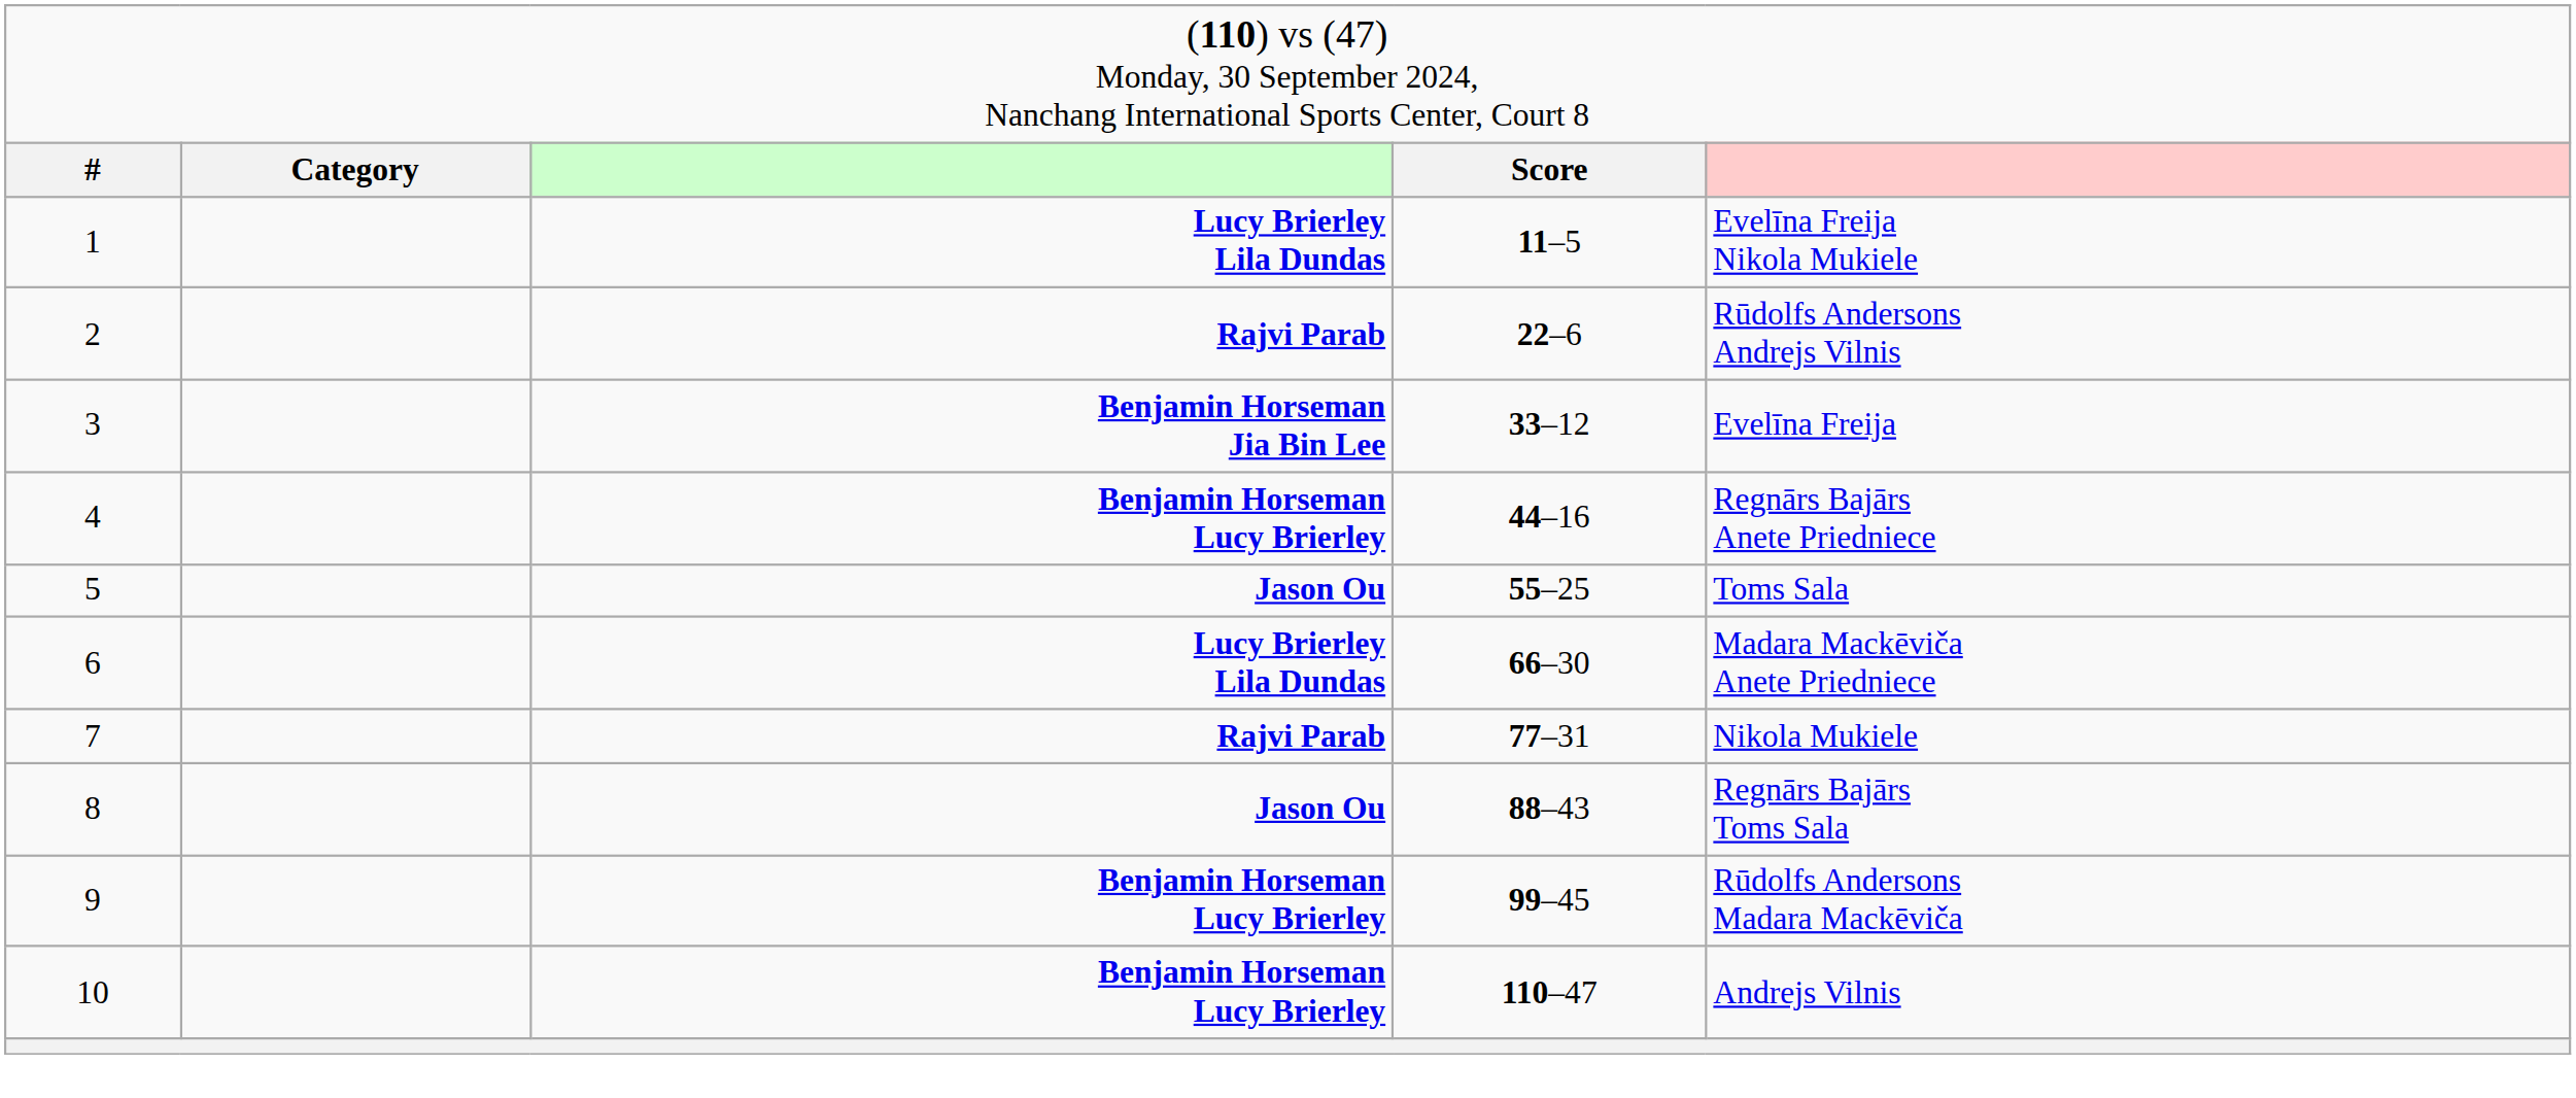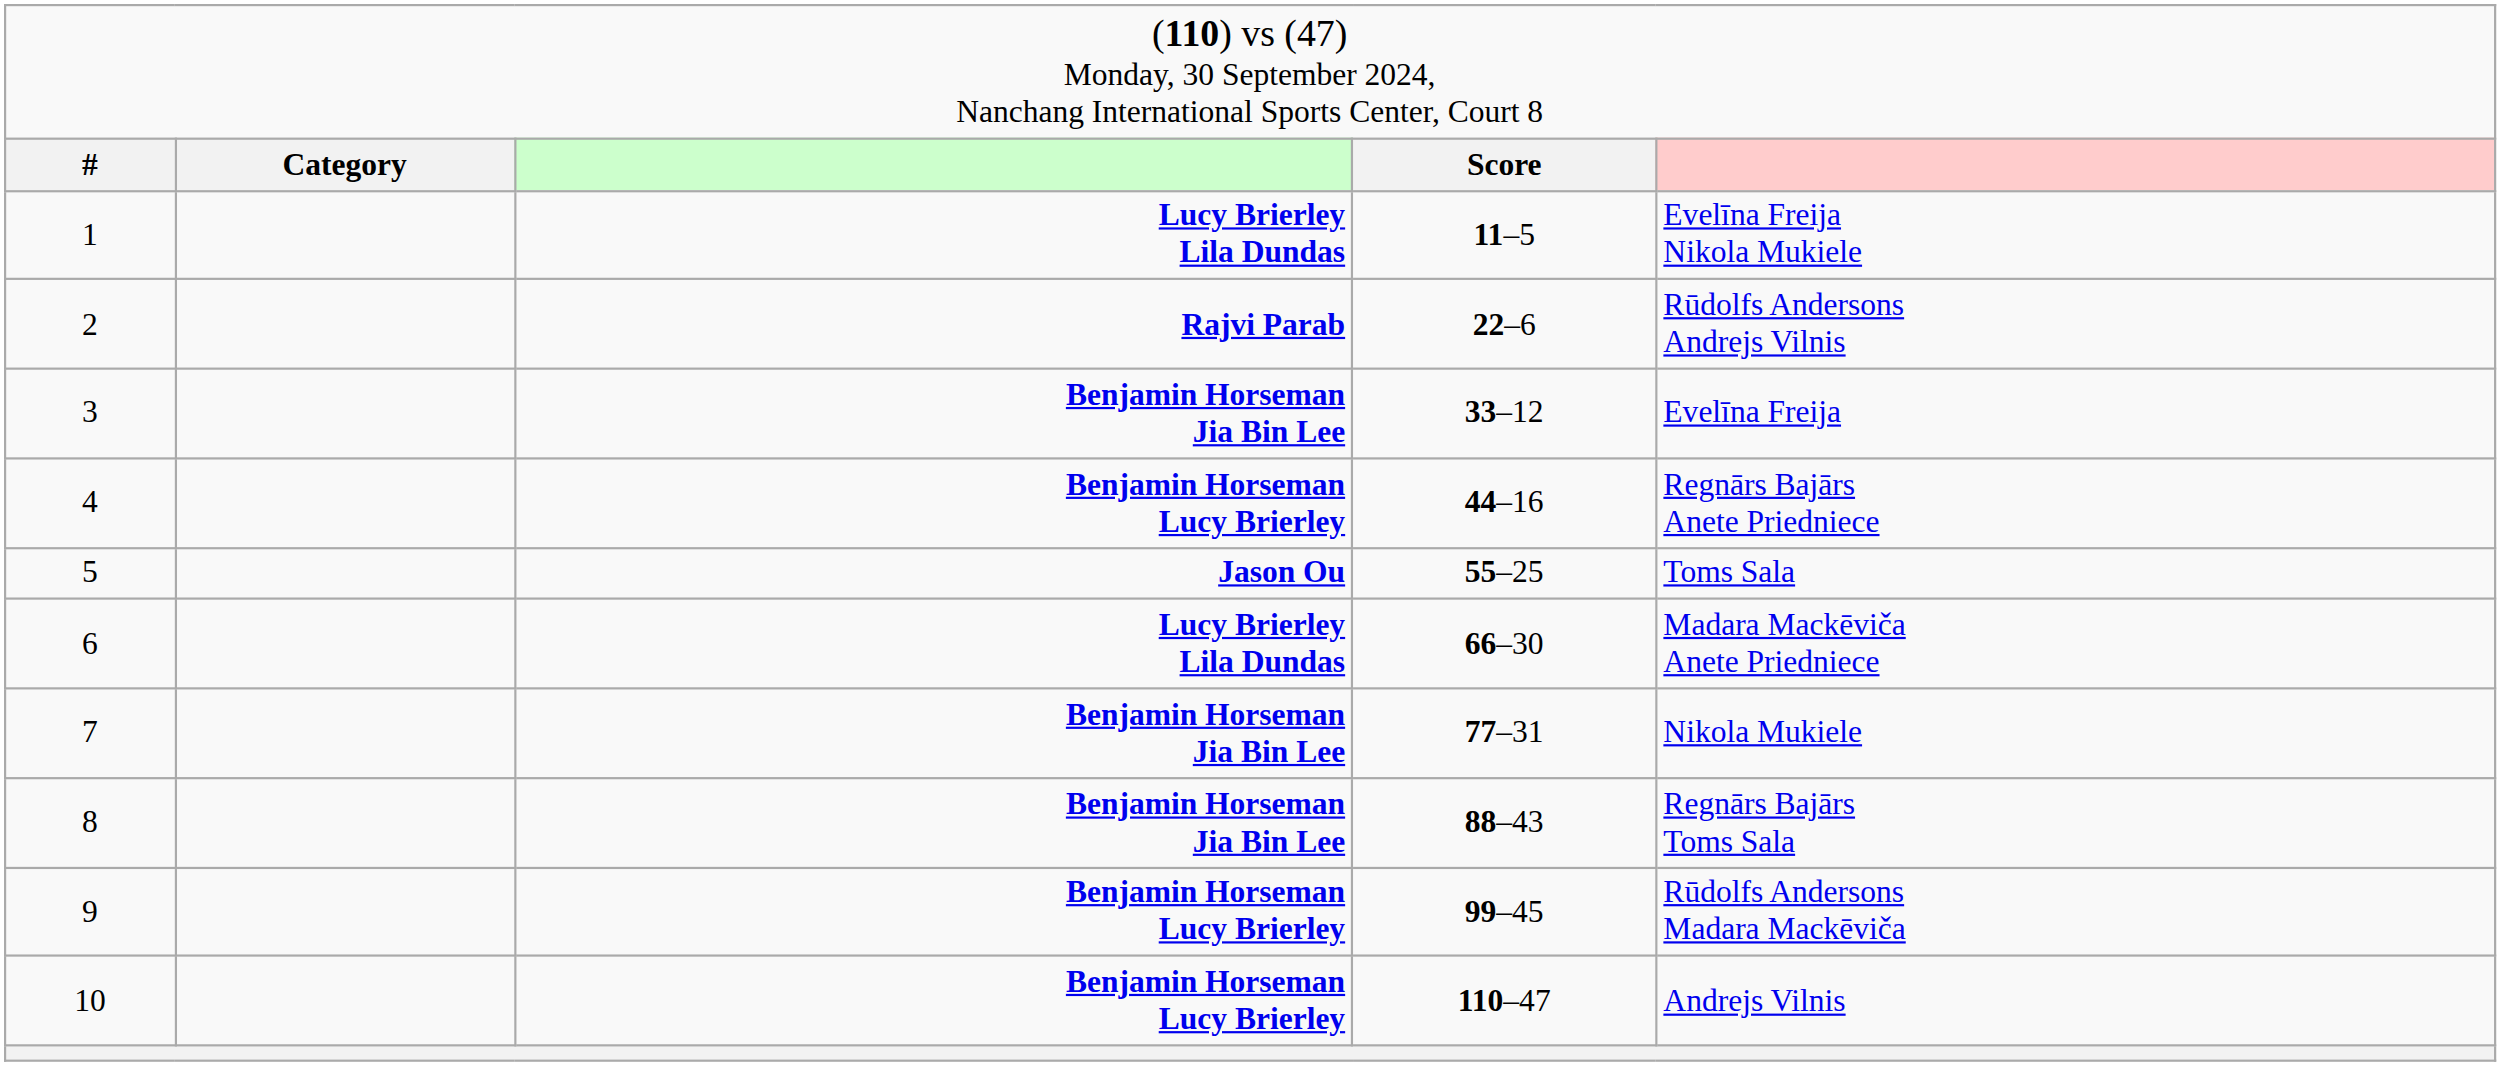 <table class="wikitable mw-collapsible mw-collapsed" style="font-size:90%; text-align:center" width="90%">
 <tr>
 <td colspan="5"><big>(<strong>110</strong>) <strong></strong> vs  (47)</big><br>Monday, 30 September 2024, <br>Nanchang International Sports Center, Court 8</td>
 </tr>
 <tr>
 <th width="25">#</th>
 <th width="50">Category</th>
 <th style="background-color:#CCFFCC" width="150"></th>
 <th width="50">Score<br></th>
 <th style="background-color:#FFCCCC" width="150"></th>
 </tr>
 <tr>
 <td>1</td>
 <td></td>
 <td align="right"><strong><a href='#'>Lucy Brierley</a> <br><a href='#'>Lila Dundas</a> </strong></td>
 <td><strong>11</strong>–5<br></td>
 <td align="left"> <a href='#'>Evelīna Freija</a><br> <a href='#'>Nikola Mukiele</a></td>
 </tr>
 <tr>
 <td>2</td>
 <td></td>
 <td align="right"><strong><a href='#'>Rajvi Parab</a> </strong></td>
 <td><strong>22</strong>–6<br></td>
 <td align="left"> <a href='#'>Rūdolfs Andersons</a><br> <a href='#'>Andrejs Vilnis</a></td>
 </tr>
 <tr>
 <td>3</td>
 <td></td>
 <td align="right"><strong><a href='#'>Benjamin Horseman</a> <br><a href='#'>Jia Bin Lee</a> </strong></td>
 <td><strong>33</strong>–12<br></td>
 <td align="left"> <a href='#'>Evelīna Freija</a></td>
 </tr>
 <tr>
 <td>4</td>
 <td></td>
 <td align="right"><strong><a href='#'>Benjamin Horseman</a> <br><a href='#'>Lucy Brierley</a> </strong></td>
 <td><strong>44</strong>–16<br></td>
 <td align="left"> <a href='#'>Regnārs Bajārs</a><br> <a href='#'>Anete Priedniece</a></td>
 </tr>
 <tr>
 <td>5</td>
 <td></td>
 <td align="right"><strong><a href='#'>Jason Ou</a> </strong></td>
 <td><strong>55</strong>–25<br></td>
 <td align="left"> <a href='#'>Toms Sala</a></td>
 </tr>
 <tr>
 <td>6</td>
 <td></td>
 <td align="right"><strong><a href='#'>Lucy Brierley</a> <br><a href='#'>Lila Dundas</a> </strong></td>
 <td><strong>66</strong>–30<br></td>
 <td align="left"> <a href='#'>Madara Mackēviča</a><br> <a href='#'>Anete Priedniece</a></td>
 </tr>
 <tr>
 <td>7</td>
 <td></td>
-<td align="right"><strong><a href='#'>Rajvi Parab</a> </strong></td>
+<td align="right"><strong><a href='#'>Benjamin Horseman</a> <br><a href='#'>Jia Bin Lee</a> </strong></td>
 <td><strong>77</strong>–31<br></td>
 <td align="left"> <a href='#'>Nikola Mukiele</a></td>
 </tr>
 <tr>
 <td>8</td>
 <td></td>
-<td align="right"><strong><a href='#'>Jason Ou</a> </strong></td>
+<td align="right"><strong><a href='#'>Benjamin Horseman</a> <br><a href='#'>Jia Bin Lee</a> </strong></td>
 <td><strong>88</strong>–43<br></td>
 <td align="left"> <a href='#'>Regnārs Bajārs</a><br> <a href='#'>Toms Sala</a></td>
 </tr>
 <tr>
 <td>9</td>
 <td></td>
 <td align="right"><strong><a href='#'>Benjamin Horseman</a> <br><a href='#'>Lucy Brierley</a> </strong></td>
 <td><strong>99</strong>–45<br></td>
 <td align="left"> <a href='#'>Rūdolfs Andersons</a><br> <a href='#'>Madara Mackēviča</a></td>
 </tr>
 <tr>
 <td>10</td>
 <td></td>
 <td align="right"><strong><a href='#'>Benjamin Horseman</a> <br><a href='#'>Lucy Brierley</a> </strong></td>
 <td><strong>110</strong>–47<br></td>
 <td align="left"> <a href='#'>Andrejs Vilnis</a></td>
 </tr>
 <tr>
 <th colspan="5"></th>
 </tr>
 </table>
